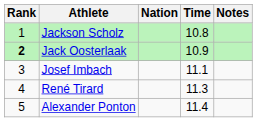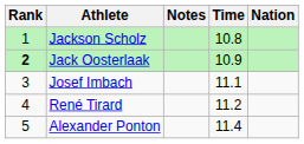 <table class="wikitable sortable" style="text-align:center">
 <tr>
 <th>Rank</th>
 <th>Athlete</th>
+<th>Notes</th>
+<th>Time</th>
 <th>Nation</th>
-<th>Time</th>
-<th>Notes</th>
 </tr>
 <tr bgcolor=bbf3bb>
 <td>1</td>
 <td align=left data-sort-value="Scholz, Jackson"><a href='#'>Jackson Scholz</a></td>
+<td></td>
+<td>10.8</td>
 <td align=left></td>
-<td>10.8</td>
-<td></td>
 </tr>
 <tr bgcolor=bbf3bb>
 <td><strong>2</strong></td>
 <td align=left data-sort-value="Oosterlaak, Jack"><a href='#'>Jack Oosterlaak</a></td>
+<td></td>
+<td>10.9</td>
 <td align=left></td>
-<td>10.9</td>
-<td></td>
 </tr>
 <tr>
 <td>3</td>
 <td align=left data-sort-value="Imbach, Josef"><a href='#'>Josef Imbach</a></td>
+<td></td>
+<td>11.1</td>
 <td align=left></td>
-<td>11.1</td>
-<td></td>
 </tr>
 <tr>
 <td>4</td>
 <td align=left data-sort-value="Tirard, René"><a href='#'>René Tirard</a></td>
+<td></td>
+<td>11.2</td>
 <td align=left></td>
-<td>11.3</td>
-<td></td>
 </tr>
 <tr>
 <td>5</td>
 <td align=left data-sort-value="Ponton, Alexander"><a href='#'>Alexander Ponton</a></td>
+<td></td>
+<td>11.4</td>
 <td align=left></td>
-<td>11.4</td>
-<td></td>
 </tr>
 </table>
